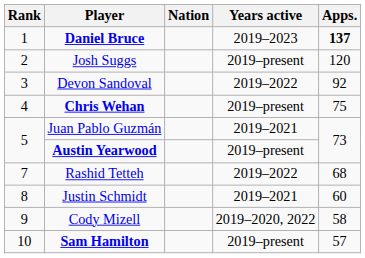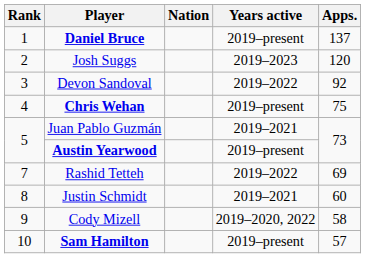 <table class="wikitable" style="text-align:center;">
 <tr>
 <th>Rank</th>
 <th>Player</th>
 <th>Nation</th>
 <th>Years active</th>
 <th>Apps.</th>
 </tr>
 <tr>
 <td>1</td>
 <td><a href='#'><strong>Daniel Bruce</strong></a></td>
 <td></td>
-<td>2019–2023</td>
-<td><strong>137</strong></td>
+<td>2019–present</td>
+<td>137</td>
 </tr>
 <tr>
 <td>2</td>
 <td><a href='#'>Josh Suggs</a></td>
 <td></td>
-<td>2019–present</td>
+<td>2019–2023</td>
 <td>120</td>
 </tr>
 <tr>
 <td>3</td>
 <td><a href='#'>Devon Sandoval</a></td>
 <td></td>
 <td>2019–2022</td>
 <td>92</td>
 </tr>
 <tr>
 <td>4</td>
 <td><strong><a href='#'>Chris Wehan</a></strong></td>
 <td></td>
 <td>2019–present</td>
 <td>75</td>
 </tr>
 <tr>
 <td rowspan="2">5</td>
 <td><a href='#'>Juan Pablo Guzmán</a></td>
 <td></td>
 <td>2019–2021</td>
 <td rowspan="2">73</td>
 </tr>
 <tr>
 <td><strong><a href='#'>Austin Yearwood</a></strong></td>
 <td></td>
 <td>2019–present</td>
 </tr>
 <tr>
 <td>7</td>
 <td><a href='#'>Rashid Tetteh</a></td>
 <td></td>
 <td>2019–2022</td>
-<td>68</td>
+<td>69</td>
 </tr>
 <tr>
 <td>8</td>
 <td><a href='#'>Justin Schmidt</a></td>
 <td></td>
 <td>2019–2021</td>
 <td>60</td>
 </tr>
 <tr>
 <td>9</td>
 <td><a href='#'>Cody Mizell</a></td>
 <td></td>
 <td>2019–2020, 2022</td>
 <td>58</td>
 </tr>
 <tr>
 <td>10</td>
 <td><strong><a href='#'>Sam Hamilton</a></strong></td>
 <td></td>
 <td>2019–present</td>
 <td>57</td>
 </tr>
 </table>
